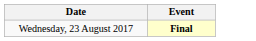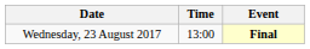 <table class = "wikitable" style="text-align:center;">
 <tr>
 <th width="220">Date</th>
+<th width="50">Time</th>
 <th width="100">Event</th>
 </tr>
 <tr>
 <td>Wednesday, 23 August 2017</td>
+<td>13:00</td>
 <td bgcolor="ffffcc"><strong>Final</strong></td>
 </tr>
 </table>
